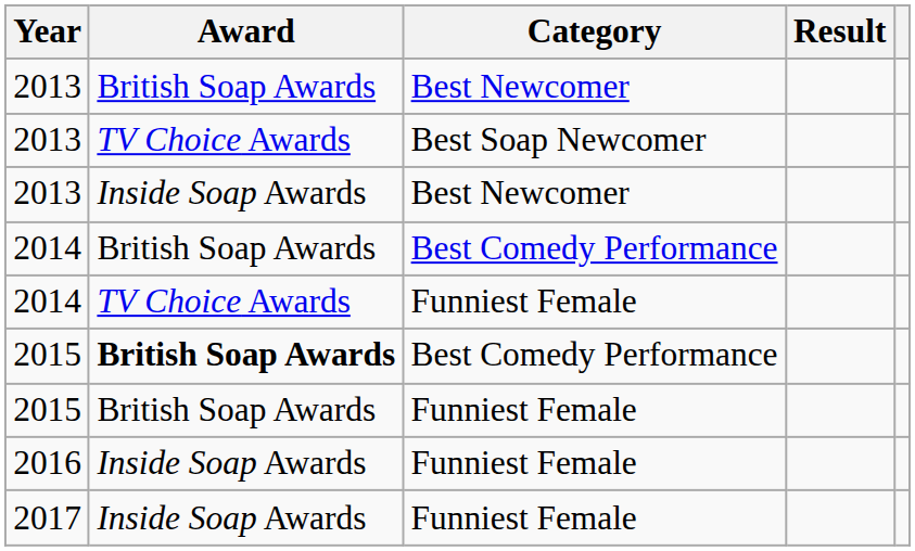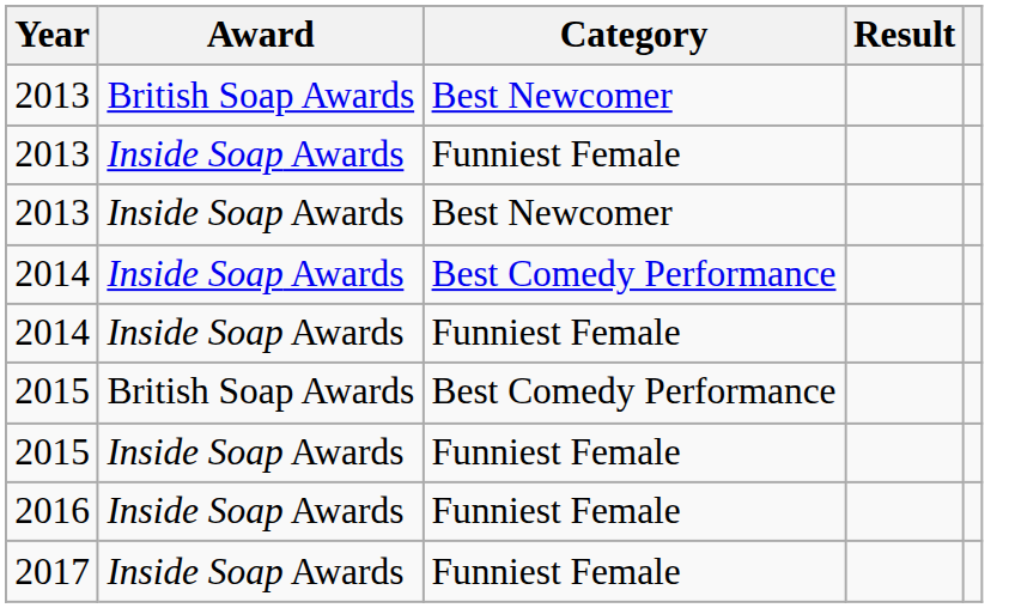 <table class="wikitable sortable">
 <tr>
 <th>Year</th>
 <th>Award</th>
 <th>Category</th>
 <th>Result</th>
 <th scope=col class=unsortable></th>
 </tr>
 <tr>
 <td>2013</td>
 <td><a href='#'>British Soap Awards</a></td>
 <td><a href='#'>Best Newcomer</a></td>
 <td></td>
 <td align="center"></td>
 </tr>
 <tr>
 <td>2013</td>
-<td><a href='#'><em>TV Choice</em> Awards</a></td>
-<td>Best Soap Newcomer</td>
+<td><a href='#'><em>Inside Soap</em> Awards</a></td>
+<td>Funniest Female</td>
 <td></td>
 <td align="center"></td>
 </tr>
 <tr>
 <td>2013</td>
 <td><em>Inside Soap</em> Awards</td>
 <td>Best Newcomer</td>
 <td></td>
 <td align="center"></td>
 </tr>
 <tr>
 <td>2014</td>
-<td>British Soap Awards</td>
+<td><a href='#'><em>Inside Soap</em> Awards</a></td>
 <td><a href='#'>Best Comedy Performance</a></td>
 <td></td>
 <td align="center"></td>
 </tr>
 <tr>
 <td>2014</td>
-<td><a href='#'><em>TV Choice</em> Awards</a></td>
+<td><em>Inside Soap</em> Awards</td>
 <td>Funniest Female</td>
 <td></td>
 <td align="center"></td>
 </tr>
 <tr>
 <td>2015</td>
-<td><strong>British Soap Awards</strong></td>
+<td>British Soap Awards</td>
 <td>Best Comedy Performance</td>
 <td></td>
 <td align="center"></td>
 </tr>
 <tr>
 <td>2015</td>
-<td>British Soap Awards</td>
+<td><em>Inside Soap</em> Awards</td>
 <td>Funniest Female</td>
 <td></td>
 <td align="center"></td>
 </tr>
 <tr>
 <td>2016</td>
 <td><em>Inside Soap</em> Awards</td>
 <td>Funniest Female</td>
 <td></td>
 <td align="center"></td>
 </tr>
 <tr>
 <td>2017</td>
 <td><em>Inside Soap</em> Awards</td>
 <td>Funniest Female</td>
 <td></td>
 <td align="center"></td>
 </tr>
 </table>
